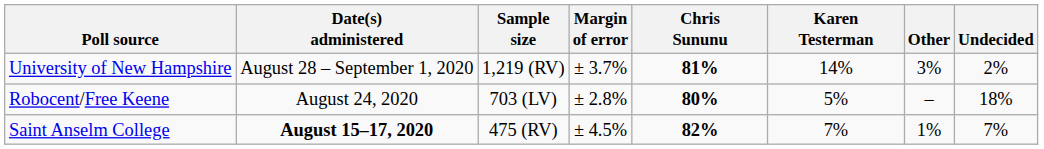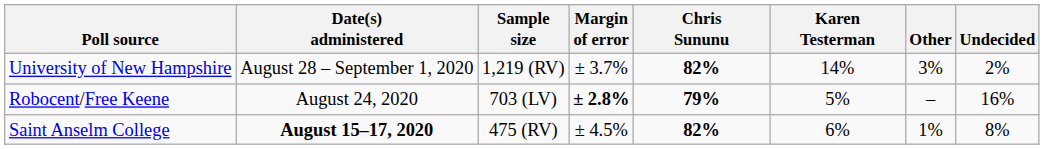 <table class="wikitable" style="font-size:90%;text-align:center;">
 <tr valign=bottom style="font-size:90%;">
 <th>Poll source</th>
 <th>Date(s)<br>administered</th>
 <th>Sample<br>size</th>
 <th>Margin<br>of error</th>
 <th style="width:100px;">Chris<br>Sununu</th>
 <th style="width:100px;">Karen<br>Testerman</th>
 <th>Other</th>
 <th>Undecided</th>
 </tr>
 <tr>
 <td style="text-align:left;"><a href='#'>University of New Hampshire</a></td>
 <td>August 28 – September 1, 2020</td>
 <td>1,219 (RV)</td>
 <td>± 3.7%</td>
-<td><strong>81%</strong></td>
+<td><strong>82%</strong></td>
 <td>14%</td>
 <td>3%</td>
 <td>2%</td>
 </tr>
 <tr>
 <td style="text-align:left;"><a href='#'>Robocent</a>/<a href='#'>Free Keene</a></td>
 <td>August 24, 2020</td>
 <td>703 (LV)</td>
-<td>± 2.8%</td>
-<td><strong>80%</strong></td>
+<td><strong>± 2.8%</strong></td>
+<td><strong>79%</strong></td>
 <td>5%</td>
 <td>–</td>
-<td>18%</td>
+<td>16%</td>
 </tr>
 <tr>
 <td style="text-align:left;"><a href='#'>Saint Anselm College</a></td>
 <td><strong>August 15–17, 2020</strong></td>
 <td>475 (RV)</td>
 <td>± 4.5%</td>
 <td><strong>82%</strong></td>
-<td>7%</td>
+<td>6%</td>
 <td>1%</td>
-<td>7%</td>
+<td>8%</td>
 </tr>
 </table>
